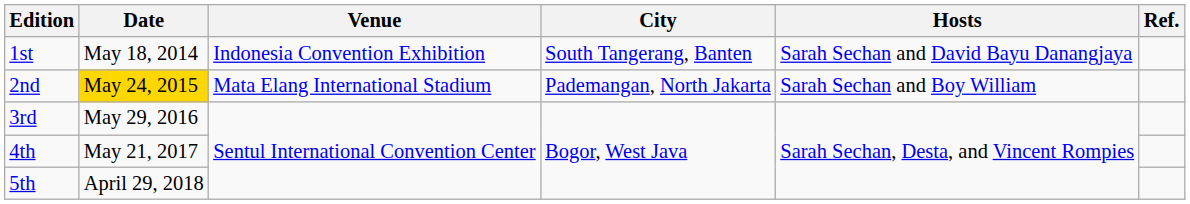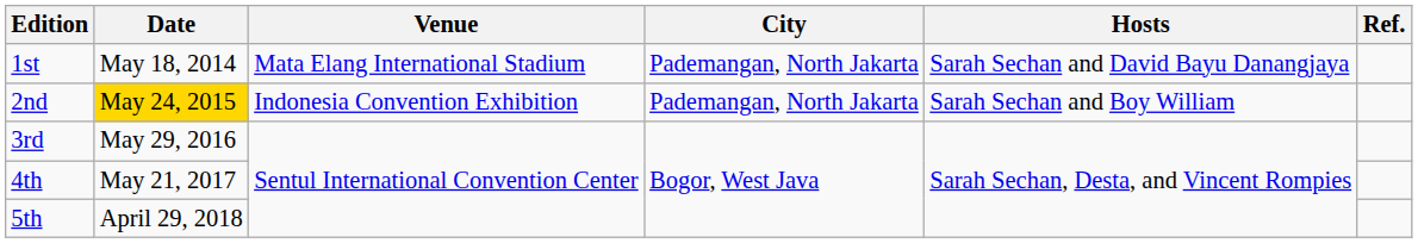 <table class="wikitable">
 <tr>
 <th>Edition</th>
 <th>Date</th>
 <th>Venue</th>
 <th>City</th>
 <th>Hosts</th>
 <th>Ref.</th>
 </tr>
 <tr>
 <td><a href='#'>1st</a></td>
 <td>May 18, 2014</td>
-<td><a href='#'>Indonesia Convention Exhibition</a></td>
-<td><a href='#'>South Tangerang</a>, <a href='#'>Banten</a></td>
+<td><a href='#'>Mata Elang International Stadium</a></td>
+<td><a href='#'>Pademangan</a>, <a href='#'>North Jakarta</a></td>
 <td><a href='#'>Sarah Sechan</a> and <a href='#'>David Bayu Danangjaya</a></td>
 <td></td>
 </tr>
 <tr>
 <td><a href='#'>2nd</a></td>
 <td style="background: gold;">May 24, 2015</td>
-<td><a href='#'>Mata Elang International Stadium</a></td>
+<td><a href='#'>Indonesia Convention Exhibition</a></td>
 <td><a href='#'>Pademangan</a>, <a href='#'>North Jakarta</a></td>
 <td><a href='#'>Sarah Sechan</a> and <a href='#'>Boy William</a></td>
 <td></td>
 </tr>
 <tr>
 <td><a href='#'>3rd</a></td>
 <td>May 29, 2016</td>
 <td rowspan="3"><a href='#'>Sentul International Convention Center</a></td>
 <td rowspan="3"><a href='#'>Bogor</a>, <a href='#'>West Java</a></td>
 <td rowspan="3"><a href='#'>Sarah Sechan</a>, <a href='#'>Desta</a>, and <a href='#'>Vincent Rompies</a></td>
 <td></td>
 </tr>
 <tr>
 <td><a href='#'>4th</a></td>
 <td>May 21, 2017</td>
 <td></td>
 </tr>
 <tr>
 <td><a href='#'>5th</a></td>
 <td>April 29, 2018</td>
 <td></td>
 </tr>
 </table>
